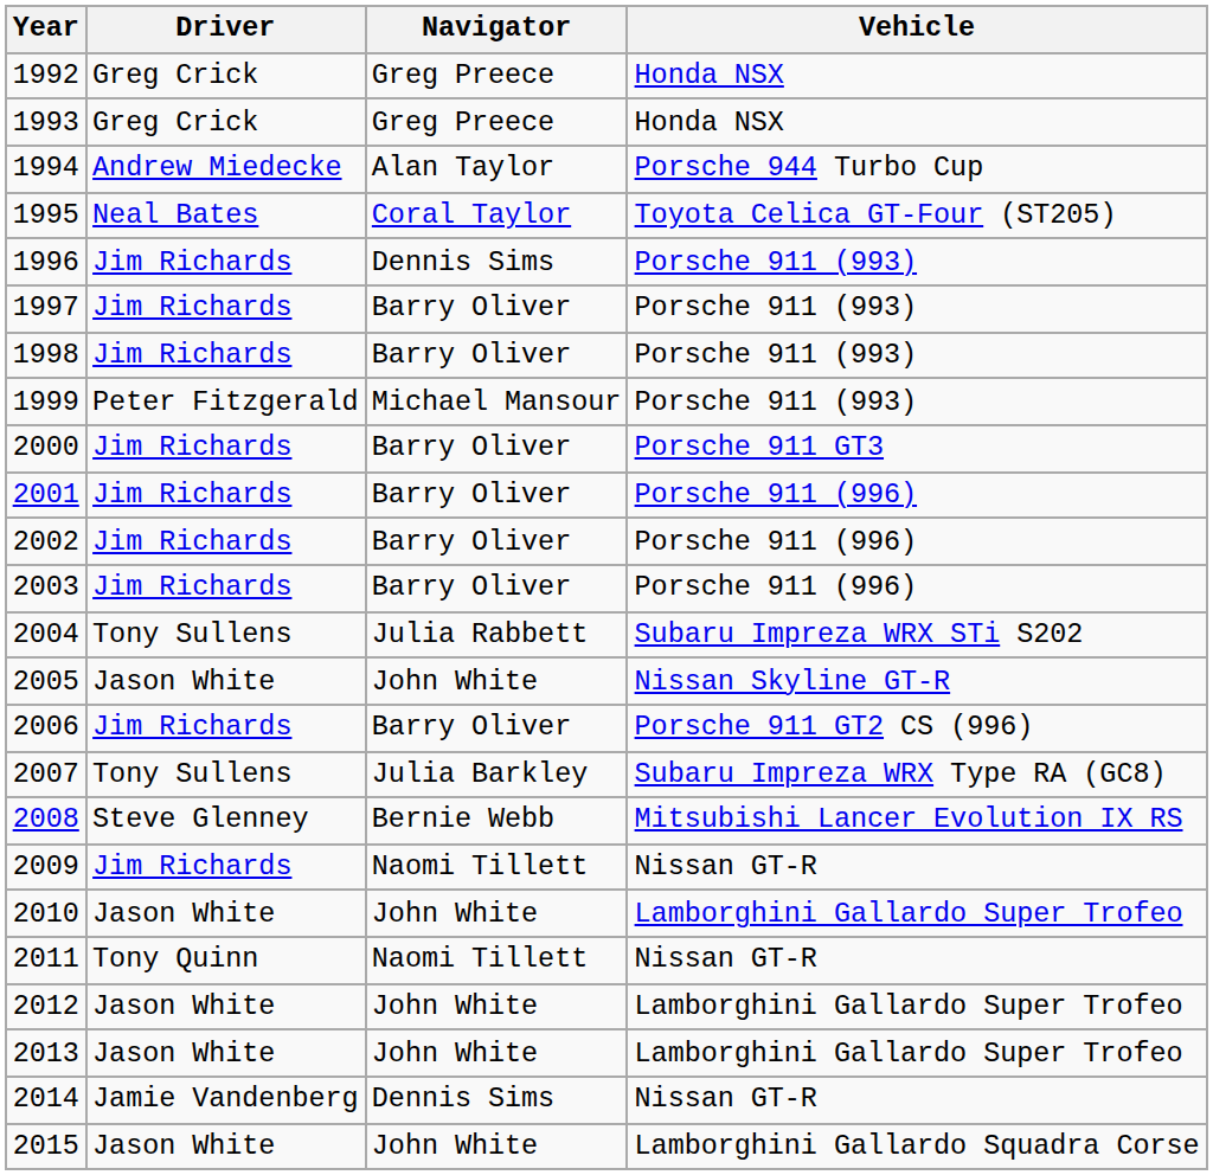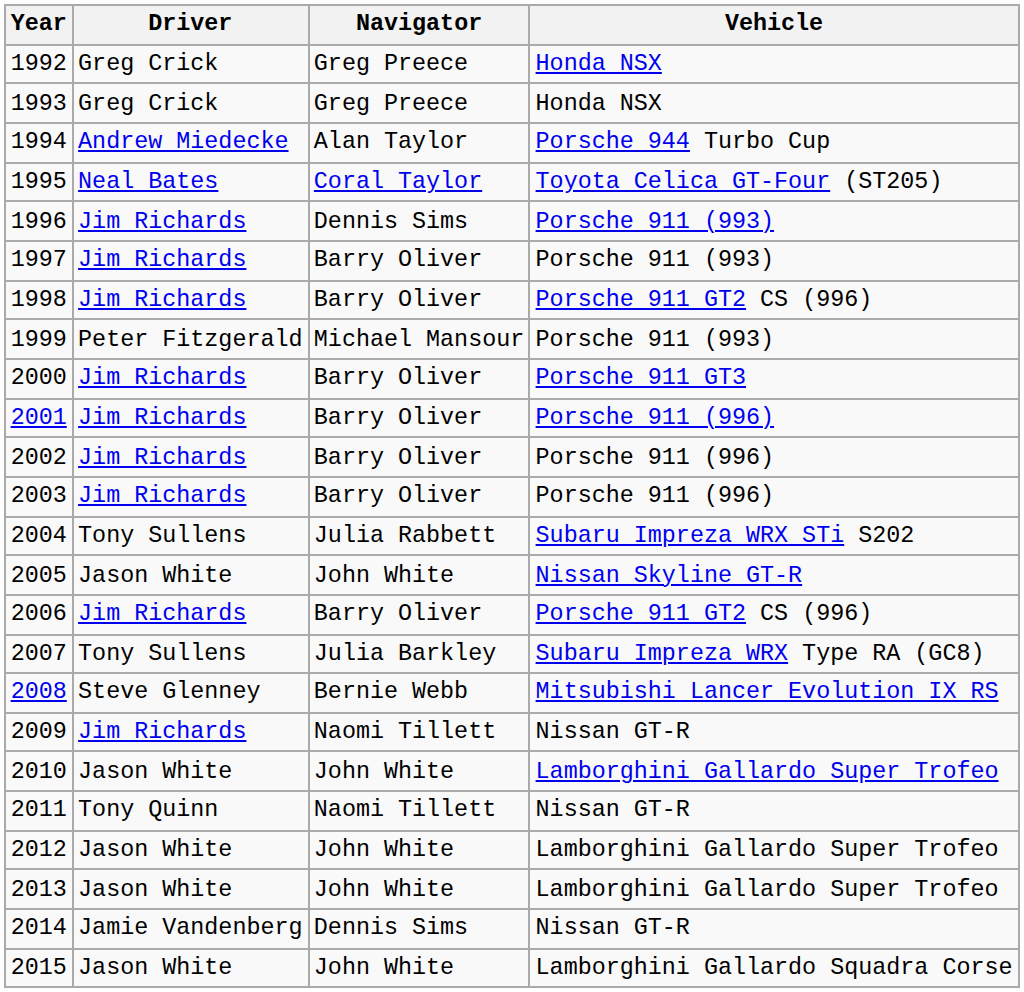 <table class="wikitable sortable" style="font-size: 90%;">
 <tr>
 <th scope="col">Year</th>
 <th scope="col">Driver</th>
 <th scope="col">Navigator</th>
 <th scope="col">Vehicle</th>
 </tr>
 <tr>
 <td>1992</td>
 <td>Greg Crick</td>
 <td>Greg Preece</td>
 <td><a href='#'>Honda NSX</a></td>
 </tr>
 <tr>
 <td>1993</td>
 <td>Greg Crick</td>
 <td>Greg Preece</td>
 <td>Honda NSX</td>
 </tr>
 <tr>
 <td>1994</td>
 <td><a href='#'>Andrew Miedecke</a></td>
 <td>Alan Taylor</td>
 <td><a href='#'>Porsche 944</a>  Turbo Cup</td>
 </tr>
 <tr>
 <td>1995</td>
 <td><a href='#'>Neal Bates</a></td>
 <td><a href='#'>Coral Taylor</a></td>
 <td><a href='#'>Toyota Celica GT-Four</a> (ST205)</td>
 </tr>
 <tr>
 <td>1996</td>
 <td><a href='#'>Jim Richards</a></td>
 <td>Dennis Sims</td>
 <td><a href='#'>Porsche 911 (993)</a></td>
 </tr>
 <tr>
 <td>1997</td>
 <td><a href='#'>Jim Richards</a></td>
 <td>Barry Oliver</td>
 <td>Porsche 911 (993)</td>
 </tr>
 <tr>
 <td>1998</td>
 <td><a href='#'>Jim Richards</a></td>
 <td>Barry Oliver</td>
-<td>Porsche 911 (993)</td>
+<td><a href='#'>Porsche 911 GT2</a> CS (996)</td>
 </tr>
 <tr>
 <td>1999</td>
 <td>Peter Fitzgerald</td>
 <td>Michael Mansour</td>
 <td>Porsche 911 (993)</td>
 </tr>
 <tr>
 <td>2000</td>
 <td><a href='#'>Jim Richards</a></td>
 <td>Barry Oliver</td>
 <td><a href='#'>Porsche 911 GT3</a></td>
 </tr>
 <tr>
 <td><a href='#'>2001</a></td>
 <td><a href='#'>Jim Richards</a></td>
 <td>Barry Oliver</td>
 <td><a href='#'>Porsche 911 (996)</a></td>
 </tr>
 <tr>
 <td>2002</td>
 <td><a href='#'>Jim Richards</a></td>
 <td>Barry Oliver</td>
 <td>Porsche 911 (996)</td>
 </tr>
 <tr>
 <td>2003</td>
 <td><a href='#'>Jim Richards</a></td>
 <td>Barry Oliver</td>
 <td>Porsche 911 (996)</td>
 </tr>
 <tr>
 <td>2004</td>
 <td>Tony Sullens</td>
 <td>Julia Rabbett</td>
 <td><a href='#'>Subaru Impreza WRX STi</a> S202</td>
 </tr>
 <tr>
 <td>2005</td>
 <td>Jason White</td>
 <td>John White</td>
 <td><a href='#'>Nissan Skyline GT-R</a></td>
 </tr>
 <tr>
 <td>2006</td>
 <td><a href='#'>Jim Richards</a></td>
 <td>Barry Oliver</td>
 <td><a href='#'>Porsche 911 GT2</a> CS (996)</td>
 </tr>
 <tr>
 <td>2007</td>
 <td>Tony Sullens</td>
 <td>Julia Barkley</td>
 <td><a href='#'>Subaru Impreza WRX</a> Type RA (GC8)</td>
 </tr>
 <tr>
 <td><a href='#'>2008</a></td>
 <td>Steve Glenney</td>
 <td>Bernie Webb</td>
 <td><a href='#'>Mitsubishi Lancer Evolution IX RS</a></td>
 </tr>
 <tr>
 <td>2009</td>
 <td><a href='#'>Jim Richards</a></td>
 <td>Naomi Tillett</td>
 <td>Nissan GT-R</td>
 </tr>
 <tr>
 <td>2010</td>
 <td>Jason White</td>
 <td>John White</td>
 <td><a href='#'>Lamborghini Gallardo Super Trofeo</a></td>
 </tr>
 <tr>
 <td>2011</td>
 <td>Tony Quinn</td>
 <td>Naomi Tillett</td>
 <td>Nissan GT-R</td>
 </tr>
 <tr>
 <td>2012</td>
 <td>Jason White</td>
 <td>John White</td>
 <td>Lamborghini Gallardo Super Trofeo</td>
 </tr>
 <tr>
 <td>2013</td>
 <td>Jason White</td>
 <td>John White</td>
 <td>Lamborghini Gallardo Super Trofeo</td>
 </tr>
 <tr>
 <td>2014</td>
 <td>Jamie Vandenberg</td>
 <td>Dennis Sims</td>
 <td>Nissan GT-R</td>
 </tr>
 <tr>
 <td>2015</td>
 <td>Jason White</td>
 <td>John White</td>
 <td>Lamborghini Gallardo Squadra Corse</td>
 </tr>
 <tr>
 </tr>
 </table>
